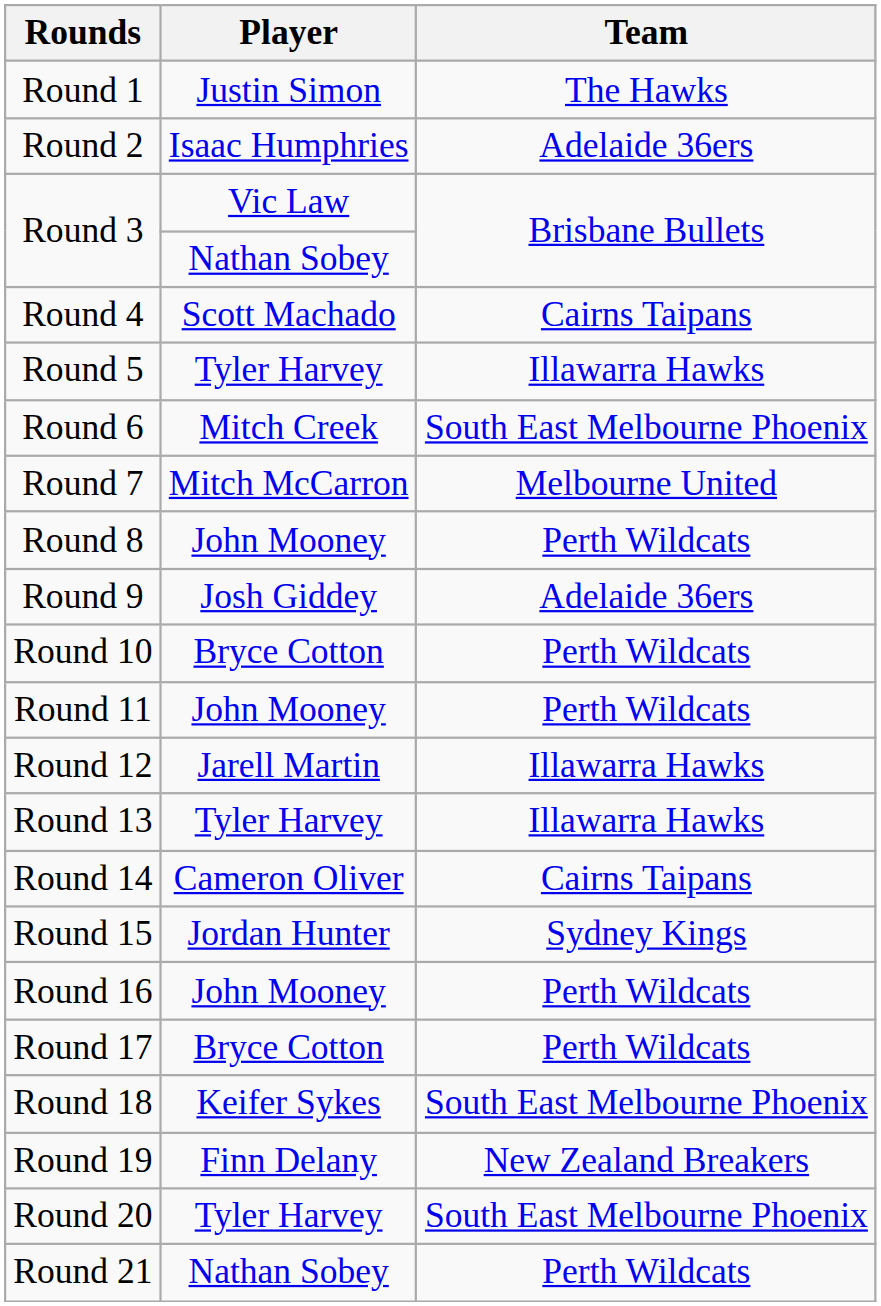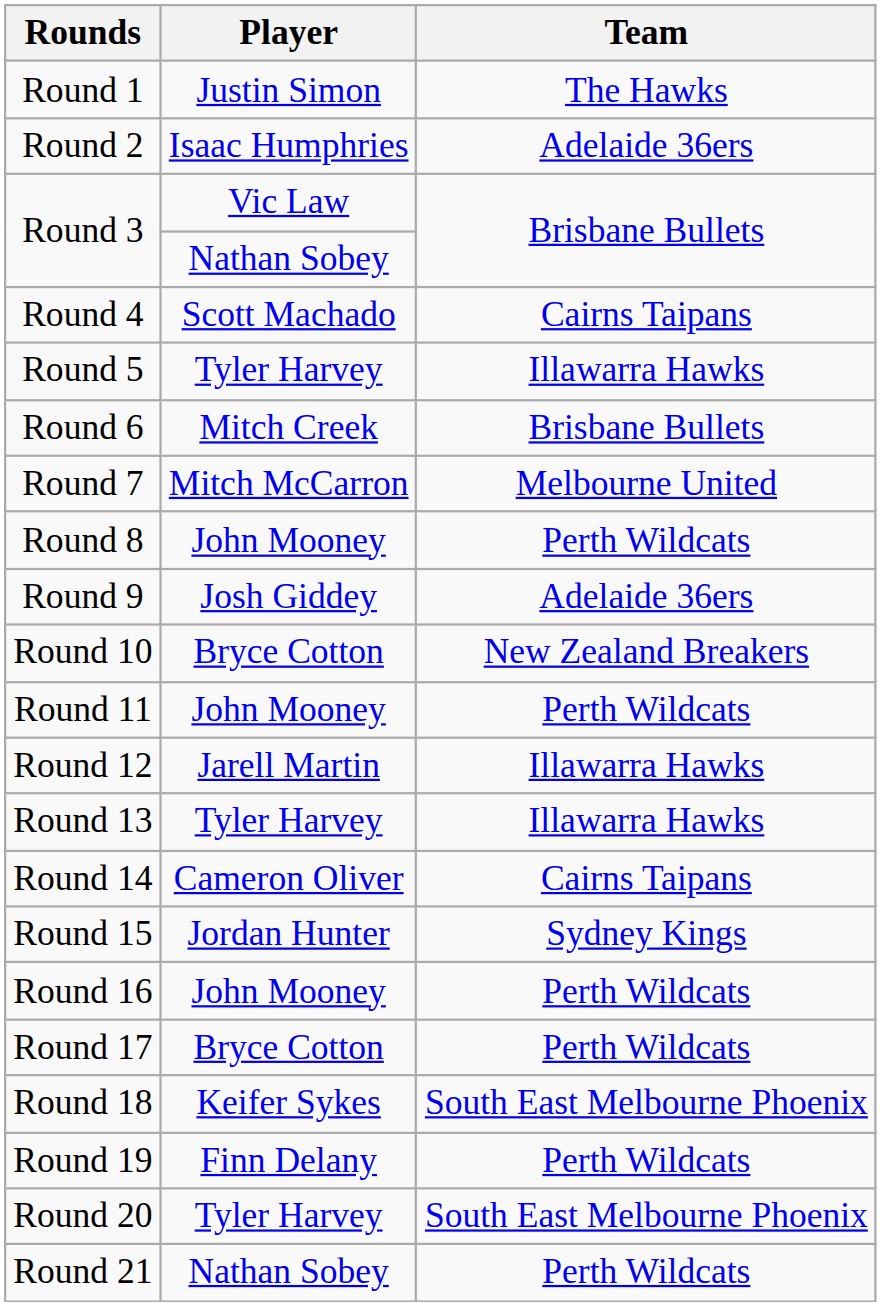 <table class="wikitable" style="text-align:center">
 <tr>
 <th>Rounds</th>
 <th>Player</th>
 <th>Team</th>
 </tr>
 <tr>
 <td>Round 1</td>
 <td><a href='#'>Justin Simon</a></td>
 <td><a href='#'>The Hawks</a></td>
 </tr>
 <tr>
 <td>Round 2</td>
 <td><a href='#'>Isaac Humphries</a></td>
 <td><a href='#'>Adelaide 36ers</a></td>
 </tr>
 <tr>
 <td rowspan="2">Round 3</td>
 <td><a href='#'>Vic Law</a></td>
 <td rowspan="2"><a href='#'>Brisbane Bullets</a></td>
 </tr>
 <tr>
 <td><a href='#'>Nathan Sobey</a></td>
 </tr>
 <tr>
 <td>Round 4</td>
 <td><a href='#'>Scott Machado</a></td>
 <td><a href='#'>Cairns Taipans</a></td>
 </tr>
 <tr>
 <td>Round 5</td>
 <td><a href='#'>Tyler Harvey</a></td>
 <td><a href='#'>Illawarra Hawks</a></td>
 </tr>
 <tr>
 <td>Round 6</td>
 <td><a href='#'>Mitch Creek</a></td>
-<td><a href='#'>South East Melbourne Phoenix</a></td>
+<td><a href='#'>Brisbane Bullets</a></td>
 </tr>
 <tr>
 <td>Round 7</td>
 <td><a href='#'>Mitch McCarron</a></td>
 <td><a href='#'>Melbourne United</a></td>
 </tr>
 <tr>
 <td>Round 8</td>
 <td><a href='#'>John Mooney</a></td>
 <td><a href='#'>Perth Wildcats</a></td>
 </tr>
 <tr>
 <td>Round 9</td>
 <td><a href='#'>Josh Giddey</a></td>
 <td><a href='#'>Adelaide 36ers</a></td>
 </tr>
 <tr>
 <td>Round 10</td>
 <td><a href='#'>Bryce Cotton</a></td>
-<td><a href='#'>Perth Wildcats</a></td>
+<td><a href='#'>New Zealand Breakers</a></td>
 </tr>
 <tr>
 <td>Round 11</td>
 <td><a href='#'>John Mooney</a></td>
 <td><a href='#'>Perth Wildcats</a></td>
 </tr>
 <tr>
 <td>Round 12</td>
 <td><a href='#'>Jarell Martin</a></td>
 <td><a href='#'>Illawarra Hawks</a></td>
 </tr>
 <tr>
 <td>Round 13</td>
 <td><a href='#'>Tyler Harvey</a></td>
 <td><a href='#'>Illawarra Hawks</a></td>
 </tr>
 <tr>
 <td>Round 14</td>
 <td><a href='#'>Cameron Oliver</a></td>
 <td><a href='#'>Cairns Taipans</a></td>
 </tr>
 <tr>
 <td>Round 15</td>
 <td><a href='#'>Jordan Hunter</a></td>
 <td><a href='#'>Sydney Kings</a></td>
 </tr>
 <tr>
 <td>Round 16</td>
 <td><a href='#'>John Mooney</a></td>
 <td><a href='#'>Perth Wildcats</a></td>
 </tr>
 <tr>
 <td>Round 17</td>
 <td><a href='#'>Bryce Cotton</a></td>
 <td><a href='#'>Perth Wildcats</a></td>
 </tr>
 <tr>
 <td>Round 18</td>
 <td><a href='#'>Keifer Sykes</a></td>
 <td><a href='#'>South East Melbourne Phoenix</a></td>
 </tr>
 <tr>
 <td>Round 19</td>
 <td><a href='#'>Finn Delany</a></td>
-<td><a href='#'>New Zealand Breakers</a></td>
+<td><a href='#'>Perth Wildcats</a></td>
 </tr>
 <tr>
 <td>Round 20</td>
 <td><a href='#'>Tyler Harvey</a></td>
 <td><a href='#'>South East Melbourne Phoenix</a></td>
 </tr>
 <tr>
 <td>Round 21</td>
 <td><a href='#'>Nathan Sobey</a></td>
 <td><a href='#'>Perth Wildcats</a></td>
 </tr>
 </table>
